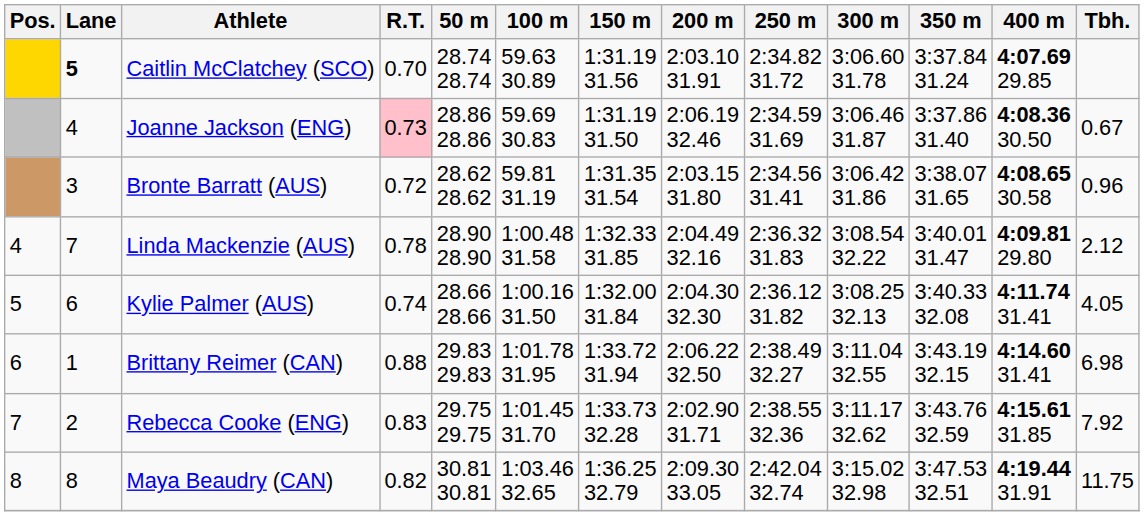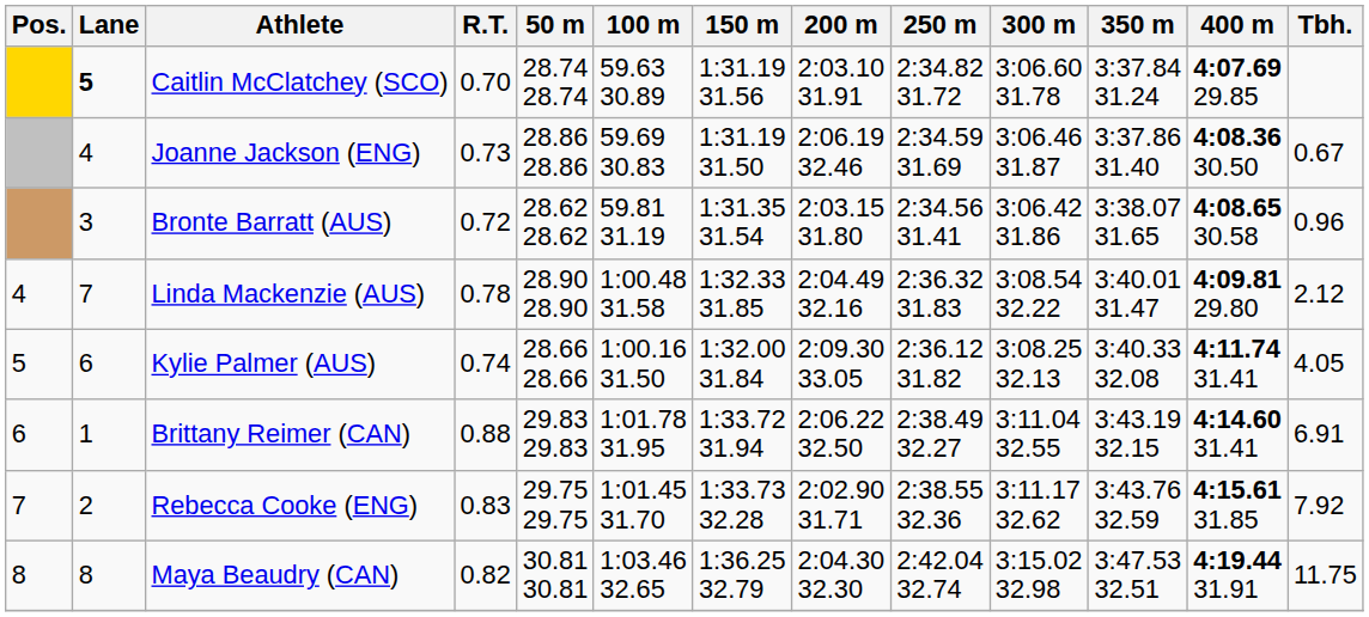 <table class="wikitable">
 <tr>
 <th>Pos.</th>
 <th>Lane</th>
 <th>Athlete</th>
 <th>R.T.</th>
 <th>50 m</th>
 <th>100 m</th>
 <th>150 m</th>
 <th>200 m</th>
 <th>250 m</th>
 <th>300 m</th>
 <th>350 m</th>
 <th>400 m</th>
 <th>Tbh.</th>
 </tr>
 <tr>
 <td style="text-align:center;background-color:gold;"></td>
 <td><strong>5</strong></td>
 <td> <a href='#'>Caitlin McClatchey</a> (<a href='#'>SCO</a>)</td>
 <td>0.70</td>
 <td>28.74<br>28.74</td>
 <td>59.63<br>30.89</td>
 <td>1:31.19<br>31.56</td>
 <td>2:03.10<br>31.91</td>
 <td>2:34.82<br>31.72</td>
 <td>3:06.60<br>31.78</td>
 <td>3:37.84<br>31.24</td>
 <td><strong>4:07.69</strong><br>29.85</td>
 <td> </td>
 </tr>
 <tr>
 <td style="text-align:center;background-color:silver;"></td>
 <td>4</td>
 <td> <a href='#'>Joanne Jackson</a> (<a href='#'>ENG</a>)</td>
-<td style="background: pink;">0.73</td>
+<td>0.73</td>
 <td>28.86<br>28.86</td>
 <td>59.69<br>30.83</td>
 <td>1:31.19<br>31.50</td>
 <td>2:06.19<br>32.46</td>
 <td>2:34.59<br>31.69</td>
 <td>3:06.46<br>31.87</td>
 <td>3:37.86<br>31.40</td>
 <td><strong>4:08.36</strong><br>30.50</td>
 <td>0.67</td>
 </tr>
 <tr>
 <td style="text-align:center;background-color:#cc9966;"></td>
 <td>3</td>
 <td> <a href='#'>Bronte Barratt</a> (<a href='#'>AUS</a>)</td>
 <td>0.72</td>
 <td>28.62<br>28.62</td>
 <td>59.81<br>31.19</td>
 <td>1:31.35<br>31.54</td>
 <td>2:03.15<br>31.80</td>
 <td>2:34.56<br>31.41</td>
 <td>3:06.42<br>31.86</td>
 <td>3:38.07<br>31.65</td>
 <td><strong>4:08.65</strong><br>30.58</td>
 <td>0.96</td>
 </tr>
 <tr>
 <td>4</td>
 <td>7</td>
 <td> <a href='#'>Linda Mackenzie</a> (<a href='#'>AUS</a>)</td>
 <td>0.78</td>
 <td>28.90<br>28.90</td>
 <td>1:00.48<br>31.58</td>
 <td>1:32.33<br>31.85</td>
 <td>2:04.49<br>32.16</td>
 <td>2:36.32<br>31.83</td>
 <td>3:08.54<br>32.22</td>
 <td>3:40.01<br>31.47</td>
 <td><strong>4:09.81</strong><br>29.80</td>
 <td>2.12</td>
 </tr>
 <tr>
 <td>5</td>
 <td>6</td>
 <td> <a href='#'>Kylie Palmer</a> (<a href='#'>AUS</a>)</td>
 <td>0.74</td>
 <td>28.66<br>28.66</td>
 <td>1:00.16<br>31.50</td>
 <td>1:32.00<br>31.84</td>
-<td>2:04.30<br>32.30</td>
+<td>2:09.30<br>33.05</td>
 <td>2:36.12<br>31.82</td>
 <td>3:08.25<br>32.13</td>
 <td>3:40.33<br>32.08</td>
 <td><strong>4:11.74</strong><br>31.41</td>
 <td>4.05</td>
 </tr>
 <tr>
 <td>6</td>
 <td>1</td>
 <td> <a href='#'>Brittany Reimer</a> (<a href='#'>CAN</a>)</td>
 <td>0.88</td>
 <td>29.83<br>29.83</td>
 <td>1:01.78<br>31.95</td>
 <td>1:33.72<br>31.94</td>
 <td>2:06.22<br>32.50</td>
 <td>2:38.49<br>32.27</td>
 <td>3:11.04<br>32.55</td>
 <td>3:43.19<br>32.15</td>
 <td><strong>4:14.60</strong><br>31.41</td>
-<td>6.98</td>
+<td>6.91</td>
 </tr>
 <tr>
 <td>7</td>
 <td>2</td>
 <td> <a href='#'>Rebecca Cooke</a> (<a href='#'>ENG</a>)</td>
 <td>0.83</td>
 <td>29.75<br>29.75</td>
 <td>1:01.45<br>31.70</td>
 <td>1:33.73<br>32.28</td>
 <td>2:02.90<br>31.71</td>
 <td>2:38.55<br>32.36</td>
 <td>3:11.17<br>32.62</td>
 <td>3:43.76<br>32.59</td>
 <td><strong>4:15.61</strong><br>31.85</td>
 <td>7.92</td>
 </tr>
 <tr>
 <td>8</td>
 <td>8</td>
 <td> <a href='#'>Maya Beaudry</a> (<a href='#'>CAN</a>)</td>
 <td>0.82</td>
 <td>30.81<br>30.81</td>
 <td>1:03.46<br>32.65</td>
 <td>1:36.25<br>32.79</td>
-<td>2:09.30<br>33.05</td>
+<td>2:04.30<br>32.30</td>
 <td>2:42.04<br>32.74</td>
 <td>3:15.02<br>32.98</td>
 <td>3:47.53<br>32.51</td>
 <td><strong>4:19.44</strong><br>31.91</td>
 <td>11.75</td>
 </tr>
 <tr>
 </tr>
 </table>
